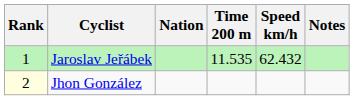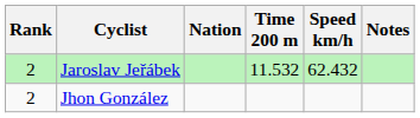 <table class="wikitable sortable" style="text-align:center">
 <tr>
 <th>Rank</th>
 <th>Cyclist</th>
 <th>Nation</th>
 <th>Time<br>200 m</th>
 <th>Speed<br>km/h</th>
 <th>Notes</th>
 </tr>
 <tr bgcolor=bbf3bb>
-<td>1</td>
+<td>2</td>
 <td align=left><a href='#'>Jaroslav Jeřábek</a></td>
 <td align=left></td>
-<td>11.535</td>
+<td>11.532</td>
 <td>62.432</td>
 <td></td>
 </tr>
 <tr>
-<td style="background: lightyellow;">2</td>
+<td>2</td>
 <td align=left><a href='#'>Jhon González</a></td>
 <td align=left></td>
 <td></td>
 <td></td>
 <td></td>
 </tr>
 </table>
